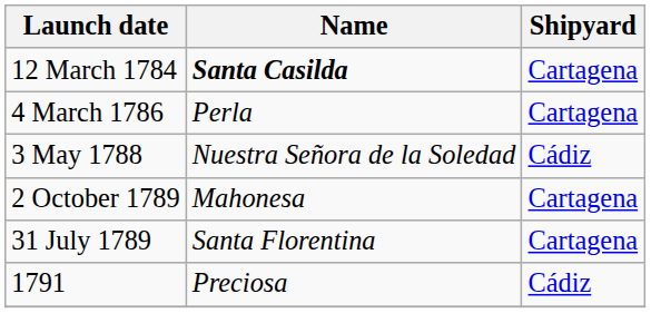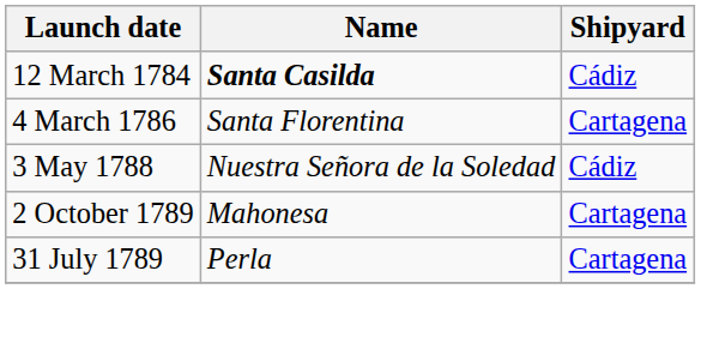 <table class="wikitable sortable">
 <tr>
 <th>Launch date</th>
 <th>Name</th>
 <th>Shipyard</th>
 </tr>
 <tr>
 <td>12 March 1784</td>
 <td><strong><em>Santa Casilda</em></strong></td>
-<td><a href='#'>Cartagena</a></td>
+<td><a href='#'>Cádiz</a></td>
 </tr>
 <tr>
 <td>4 March 1786</td>
-<td><em>Perla</em></td>
+<td><em>Santa Florentina</em></td>
 <td><a href='#'>Cartagena</a></td>
 </tr>
 <tr>
 <td>3 May 1788</td>
 <td><em>Nuestra Señora de la Soledad</em></td>
 <td><a href='#'>Cádiz</a></td>
 </tr>
 <tr>
 <td>2 October 1789</td>
 <td><em>Mahonesa</em></td>
 <td><a href='#'>Cartagena</a></td>
 </tr>
 <tr>
 <td>31 July 1789</td>
-<td><em>Santa Florentina</em></td>
+<td><em>Perla</em></td>
 <td><a href='#'>Cartagena</a></td>
-</tr>
-<tr>
-<td>1791</td>
-<td><em>Preciosa</em></td>
-<td><a href='#'>Cádiz</a></td>
 </tr>
 <tr>
 </tr>
 </table>
